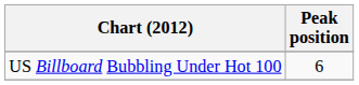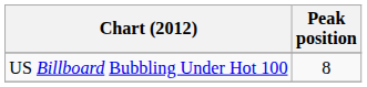 <table class="wikitable sortable">
 <tr>
 <th align="left">Chart (2012)</th>
 <th align="center">Peak<br>position</th>
 </tr>
 <tr>
 </tr>
 <tr>
 <td>US <em><a href='#'>Billboard</a></em> <a href='#'>Bubbling Under Hot 100</a></td>
-<td align="center">6</td>
+<td align="center">8</td>
 </tr>
 <tr>
 </tr>
 </table>
